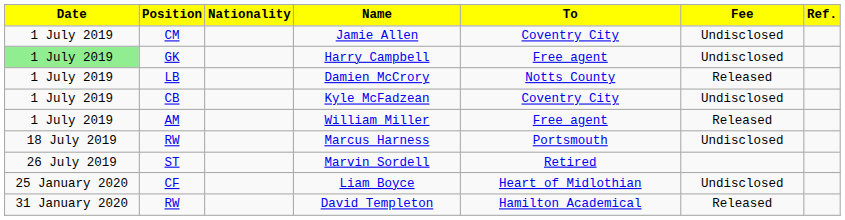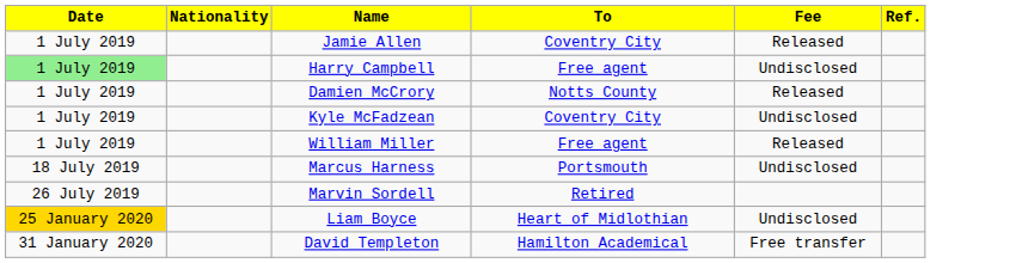 <table class="wikitable"  style="text-align:center; font-size:90%; ">
 <tr>
 <th style="background:#FFFF00; color:#000000; width:120px;">Date</th>
-<th style="background:#FFFF00; color:#000000; width:50px;">Position</th>
 <th style="background:#FFFF00; color:#000000; width:50px;">Nationality</th>
 <th style="background:#FFFF00; color:#000000; width:150px;">Name</th>
 <th style="background:#FFFF00; color:#000000; width:200px;">To</th>
 <th style="background:#FFFF00; color:#000000; width:110px;">Fee</th>
 <th style="background:#FFFF00; color:#000000; width:25px;">Ref.</th>
 </tr>
 <tr>
 <td>1 July 2019</td>
-<td><a href='#'>CM</a></td>
 <td></td>
 <td><a href='#'>Jamie Allen</a></td>
 <td> <a href='#'>Coventry City</a></td>
-<td>Undisclosed</td>
+<td>Released</td>
 <td></td>
 </tr>
 <tr>
 <td style="background: lightgreen;">1 July 2019</td>
-<td><a href='#'>GK</a></td>
 <td></td>
 <td><a href='#'>Harry Campbell</a></td>
 <td> <a href='#'>Free agent</a></td>
 <td>Undisclosed</td>
 <td></td>
 </tr>
 <tr>
 <td>1 July 2019</td>
-<td><a href='#'>LB</a></td>
 <td></td>
 <td><a href='#'>Damien McCrory</a></td>
 <td> <a href='#'>Notts County</a></td>
 <td>Released</td>
 <td></td>
 </tr>
 <tr>
 <td>1 July 2019</td>
-<td><a href='#'>CB</a></td>
 <td></td>
 <td><a href='#'>Kyle McFadzean</a></td>
 <td> <a href='#'>Coventry City</a></td>
 <td>Undisclosed</td>
 <td></td>
 </tr>
 <tr>
 <td>1 July 2019</td>
-<td><a href='#'>AM</a></td>
 <td></td>
 <td><a href='#'>William Miller</a></td>
 <td> <a href='#'>Free agent</a></td>
 <td>Released</td>
 <td></td>
 </tr>
 <tr>
 <td>18 July 2019</td>
-<td><a href='#'>RW</a></td>
 <td></td>
 <td><a href='#'>Marcus Harness</a></td>
 <td> <a href='#'>Portsmouth</a></td>
 <td>Undisclosed</td>
 <td></td>
 </tr>
 <tr>
 <td>26 July 2019</td>
-<td><a href='#'>ST</a></td>
 <td></td>
 <td><a href='#'>Marvin Sordell</a></td>
 <td><a href='#'>Retired</a></td>
 <td></td>
 <td></td>
 </tr>
 <tr>
-<td>25 January 2020</td>
-<td><a href='#'>CF</a></td>
+<td style="background: gold;">25 January 2020</td>
 <td></td>
 <td><a href='#'>Liam Boyce</a></td>
 <td> <a href='#'>Heart of Midlothian</a></td>
 <td>Undisclosed</td>
 <td></td>
 </tr>
 <tr>
 <td>31 January 2020</td>
-<td><a href='#'>RW</a></td>
 <td></td>
 <td><a href='#'>David Templeton</a></td>
 <td> <a href='#'>Hamilton Academical</a></td>
-<td>Released</td>
+<td>Free transfer</td>
 <td></td>
 </tr>
 </table>
